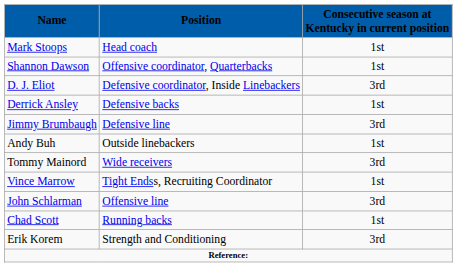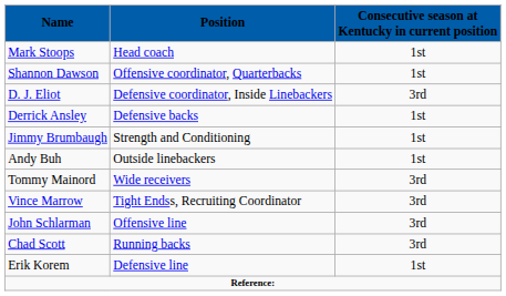 <table class="wikitable" style="font-size:90%;">
 <tr>
 <th style="background:#005DAA;"><span>Name</span></th>
 <th style="background:#005DAA;"><span>Position</span></th>
 <th style="background:#005DAA;"><span>Consecutive season at<br>Kentucky in current position</span></th>
 </tr>
 <tr>
 <td><a href='#'>Mark Stoops</a></td>
 <td><a href='#'>Head coach</a></td>
 <td align=center>1st</td>
 </tr>
 <tr>
 <td><a href='#'>Shannon Dawson</a></td>
 <td><a href='#'>Offensive coordinator</a>, <a href='#'>Quarterbacks</a></td>
 <td align=center>1st</td>
 </tr>
 <tr>
 <td><a href='#'>D. J. Eliot</a></td>
 <td><a href='#'>Defensive coordinator</a>,  Inside <a href='#'>Linebackers</a></td>
 <td align=center>3rd</td>
 </tr>
 <tr>
 <td><a href='#'>Derrick Ansley</a></td>
 <td><a href='#'>Defensive backs</a></td>
 <td align=center>1st</td>
 </tr>
 <tr>
 <td><a href='#'>Jimmy Brumbaugh</a></td>
-<td><a href='#'>Defensive line</a></td>
-<td align=center>3rd</td>
+<td>Strength and Conditioning</td>
+<td align=center>1st</td>
 </tr>
 <tr>
 <td>Andy Buh</td>
 <td>Outside linebackers</td>
 <td align=center>1st</td>
 </tr>
 <tr>
 <td>Tommy Mainord</td>
 <td><a href='#'>Wide receivers</a></td>
 <td align=center>3rd</td>
 </tr>
 <tr>
 <td><a href='#'>Vince Marrow</a></td>
 <td><a href='#'>Tight Ends</a>s, Recruiting Coordinator</td>
-<td align=center>1st</td>
+<td align=center>3rd</td>
 </tr>
 <tr>
 <td><a href='#'>John Schlarman</a></td>
 <td><a href='#'>Offensive line</a></td>
 <td align=center>3rd</td>
 </tr>
 <tr>
 <td><a href='#'>Chad Scott</a></td>
 <td><a href='#'>Running backs</a></td>
-<td align=center>1st</td>
+<td align=center>3rd</td>
 </tr>
 <tr>
 <td>Erik Korem</td>
-<td>Strength and Conditioning</td>
-<td align=center>3rd</td>
+<td><a href='#'>Defensive line</a></td>
+<td align=center>1st</td>
 </tr>
 <tr>
 <td colspan="4" style="font-size: 8pt" align="center"><strong>Reference:</strong></td>
 </tr>
 </table>
